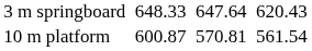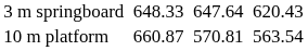 <table>
 <tr>
 <td>3 m springboard</td>
 <td></td>
 <td>648.33</td>
 <td></td>
 <td>647.64</td>
 <td></td>
 <td>620.43</td>
 </tr>
 <tr>
 <td>10 m platform</td>
 <td></td>
-<td>600.87</td>
+<td>660.87</td>
 <td></td>
 <td>570.81</td>
 <td></td>
-<td>561.54</td>
+<td>563.54</td>
 </tr>
 </table>
